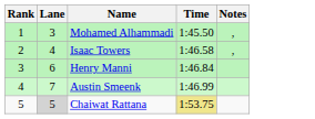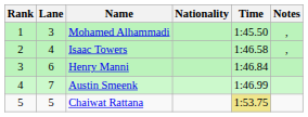 <table class="wikitable sortable" style="text-align:center">
 <tr>
 <th>Rank</th>
 <th>Lane</th>
 <th>Name</th>
+<th>Nationality</th>
 <th>Time</th>
 <th>Notes</th>
 </tr>
 <tr bgcolor=bbf3bb>
 <td>1</td>
 <td>3</td>
 <td align="left"><a href='#'>Mohamed Alhammadi</a></td>
+<td align="left"></td>
 <td>1:45.50</td>
 <td>, </td>
 </tr>
 <tr bgcolor=bbf3bb>
 <td>2</td>
 <td>4</td>
 <td align="left"><a href='#'>Isaac Towers</a></td>
+<td align="left"></td>
 <td>1:46.58</td>
 <td>, </td>
 </tr>
 <tr bgcolor=bbf3bb>
 <td>3</td>
 <td>6</td>
 <td align="left"><a href='#'>Henry Manni</a></td>
+<td align="left"></td>
 <td>1:46.84</td>
 <td></td>
 </tr>
 <tr bgcolor=ccf9cc>
 <td>4</td>
 <td>7</td>
 <td align="left"><a href='#'>Austin Smeenk</a></td>
+<td align="left"></td>
 <td>1:46.99</td>
 <td></td>
 </tr>
 <tr>
 <td>5</td>
-<td style="background: lightgrey;">5</td>
+<td>5</td>
 <td align="left"><a href='#'>Chaiwat Rattana</a></td>
+<td align="left"></td>
 <td style="background: khaki;">1:53.75</td>
 <td></td>
 </tr>
 </table>
